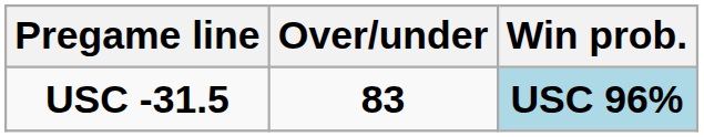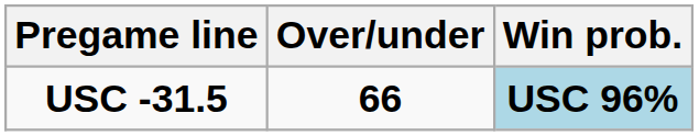 <table class="wikitable">
 <tr align="center">
 <th style=>Pregame line</th>
 <th style=>Over/under</th>
 <th style=>Win prob.</th>
 </tr>
 <tr align="center">
 <td><strong>USC -31.5</strong></td>
-<td><strong>83</strong></td>
+<td><strong>66</strong></td>
 <td style="background: lightblue;"><strong>USC 96%</strong></td>
 </tr>
 </table>
